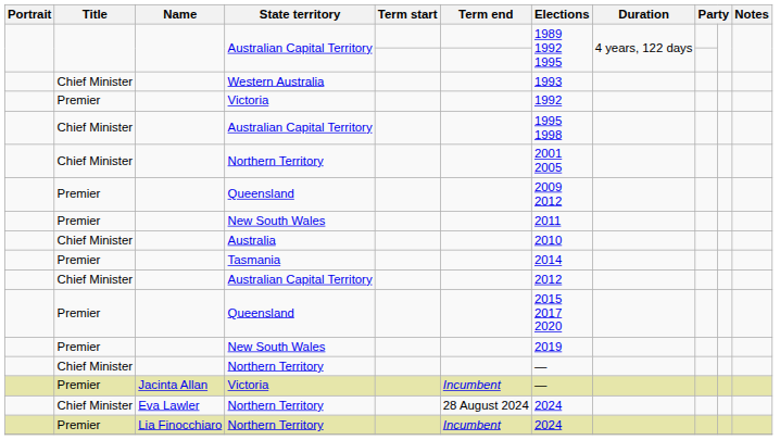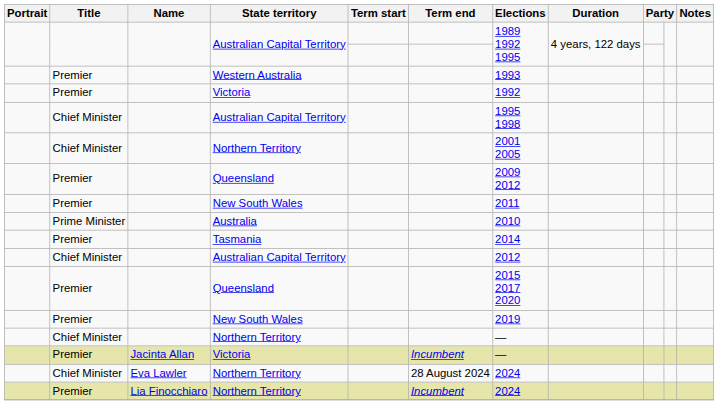 <table class="wikitable sortable"  font-size:90%; margin:auto;">
 <tr>
 <th class="unsortable">Portrait</th>
 <th class="unsortable">Title</th>
 <th class="unsortable">Name<br></th>
 <th>State  territory</th>
 <th>Term start</th>
 <th>Term end</th>
 <th>Elections</th>
 <th>Duration</th>
 <th colspan="2" width="10">Party</th>
 <th class="unsortable">Notes</th>
 </tr>
 <tr>
 <td rowspan="2"></td>
 <td rowspan="2"></td>
 <td rowspan="2"><br></td>
 <td rowspan="2"><a href='#'>Australian Capital Territory</a></td>
 <td></td>
 <td></td>
 <td rowspan="2"><a href='#'>1989</a><br><a href='#'>1992</a><br><a href='#'>1995</a></td>
 <td rowspan="2">4 years, 122 days</td>
 <td> </td>
 <td rowspan="2"></td>
 <td rowspan="2"></td>
 </tr>
 <tr>
 <td></td>
 <td></td>
 <td> </td>
 </tr>
 <tr>
 <td></td>
-<td>Chief Minister</td>
+<td>Premier</td>
 <td><br></td>
 <td><a href='#'>Western Australia</a></td>
 <td></td>
 <td></td>
 <td><a href='#'>1993</a></td>
 <td></td>
 <td> </td>
 <td></td>
 <td></td>
 </tr>
 <tr>
 <td></td>
 <td>Premier</td>
 <td><br></td>
 <td><a href='#'>Victoria</a></td>
 <td></td>
 <td></td>
 <td><a href='#'>1992</a></td>
 <td></td>
 <td> </td>
 <td></td>
 <td></td>
 </tr>
 <tr>
 <td></td>
 <td>Chief Minister</td>
 <td><br></td>
 <td><a href='#'>Australian Capital Territory</a></td>
 <td></td>
 <td></td>
 <td><a href='#'>1995</a><br><a href='#'>1998</a></td>
 <td></td>
 <td> </td>
 <td></td>
 <td></td>
 </tr>
 <tr>
 <td></td>
 <td>Chief Minister</td>
 <td><br></td>
 <td><a href='#'>Northern Territory</a></td>
 <td></td>
 <td></td>
 <td><a href='#'>2001</a><br><a href='#'>2005</a></td>
 <td></td>
 <td> </td>
 <td></td>
 <td></td>
 </tr>
 <tr>
 <td></td>
 <td>Premier</td>
 <td><br></td>
 <td><a href='#'>Queensland</a></td>
 <td></td>
 <td></td>
 <td><a href='#'>2009</a><br><a href='#'>2012</a></td>
 <td></td>
 <td> </td>
 <td></td>
 <td></td>
 </tr>
 <tr>
 <td></td>
 <td>Premier</td>
 <td><br></td>
 <td><a href='#'>New South Wales</a></td>
 <td></td>
 <td></td>
 <td><a href='#'>2011</a></td>
 <td></td>
 <td> </td>
 <td></td>
 <td></td>
 </tr>
 <tr>
 <td></td>
-<td>Chief Minister</td>
+<td>Prime Minister</td>
 <td><br></td>
 <td><a href='#'>Australia</a><br></td>
 <td></td>
 <td></td>
 <td><a href='#'>2010</a></td>
 <td></td>
 <td> </td>
 <td></td>
 <td></td>
 </tr>
 <tr>
 <td></td>
 <td>Premier</td>
 <td><br></td>
 <td><a href='#'>Tasmania</a></td>
 <td></td>
 <td></td>
 <td><a href='#'>2014</a></td>
 <td></td>
 <td> </td>
 <td></td>
 <td></td>
 </tr>
 <tr>
 <td></td>
 <td>Chief Minister</td>
 <td><br></td>
 <td><a href='#'>Australian Capital Territory</a></td>
 <td></td>
 <td></td>
 <td><a href='#'>2012</a></td>
 <td></td>
 <td> </td>
 <td></td>
 <td></td>
 </tr>
 <tr>
 <td></td>
 <td>Premier</td>
 <td><br></td>
 <td><a href='#'>Queensland</a></td>
 <td></td>
 <td></td>
 <td><a href='#'>2015</a><br><a href='#'>2017</a><br><a href='#'>2020</a></td>
 <td></td>
 <td> </td>
 <td></td>
 <td></td>
 </tr>
 <tr>
 <td></td>
 <td>Premier</td>
 <td><br></td>
 <td><a href='#'>New South Wales</a></td>
 <td></td>
 <td></td>
 <td><a href='#'>2019</a></td>
 <td></td>
 <td> </td>
 <td></td>
 <td></td>
 </tr>
 <tr>
 <td></td>
 <td>Chief Minister</td>
 <td><br></td>
 <td><a href='#'>Northern Territory</a></td>
 <td></td>
 <td></td>
 <td>—</td>
 <td></td>
 <td> </td>
 <td></td>
 <td></td>
 </tr>
 <tr bgcolor="#e6e6aa">
 <td></td>
 <td>Premier</td>
 <td><a href='#'>Jacinta Allan</a><br></td>
 <td><a href='#'>Victoria</a></td>
 <td></td>
 <td><em><a href='#'>Incumbent</a></em></td>
 <td>—</td>
 <td></td>
 <td> </td>
 <td></td>
 <td></td>
 </tr>
 <tr>
 <td></td>
 <td>Chief Minister</td>
 <td><a href='#'>Eva Lawler</a></td>
 <td><a href='#'>Northern Territory</a></td>
 <td></td>
 <td>28 August 2024</td>
 <td><a href='#'>2024</a></td>
 <td></td>
 <td> </td>
 <td></td>
 <td></td>
 </tr>
 <tr bgcolor="#e6e6aa">
 <td></td>
 <td>Premier</td>
 <td><a href='#'>Lia Finocchiaro</a><br></td>
 <td><a href='#'>Northern Territory</a></td>
 <td></td>
 <td><em><a href='#'>Incumbent</a></em></td>
 <td><a href='#'>2024</a></td>
 <td></td>
 <td> </td>
 <td></td>
 <td></td>
 </tr>
 <tr>
 </tr>
 </table>
